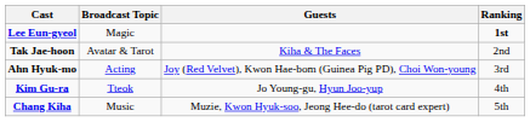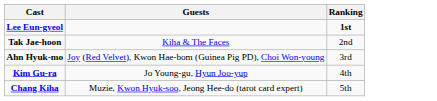 <table class="wikitable" style="font-size:90%;">
 <tr>
 <th>Cast</th>
-<th>Broadcast Topic</th>
 <th>Guests</th>
 <th>Ranking</th>
 </tr>
 <tr align="center">
 <td><strong><a href='#'>Lee Eun-gyeol</a></strong></td>
-<td>Magic</td>
 <td></td>
 <td><strong>1st</strong></td>
 </tr>
 <tr align="center">
 <td><strong>Tak Jae-hoon</strong></td>
-<td>Avatar & Tarot</td>
 <td><a href='#'>Kiha & The Faces</a></td>
 <td>2nd</td>
 </tr>
 <tr align="center">
 <td><strong>Ahn Hyuk-mo</strong></td>
-<td><a href='#'>Acting</a></td>
 <td><a href='#'>Joy</a> (<a href='#'>Red Velvet</a>), Kwon Hae-bom (Guinea Pig PD), <a href='#'>Choi Won-young</a></td>
 <td>3rd</td>
 </tr>
 <tr align="center">
 <td><strong><a href='#'>Kim Gu-ra</a></strong></td>
-<td><a href='#'>Tteok</a></td>
 <td>Jo Young-gu, <a href='#'>Hyun Joo-yup</a></td>
 <td>4th</td>
 </tr>
 <tr align="center">
 <td><strong><a href='#'>Chang Kiha</a></strong></td>
-<td>Music</td>
 <td>Muzie, <a href='#'>Kwon Hyuk-soo</a>, Jeong Hee-do (tarot card expert)</td>
 <td>5th</td>
 </tr>
 </table>
